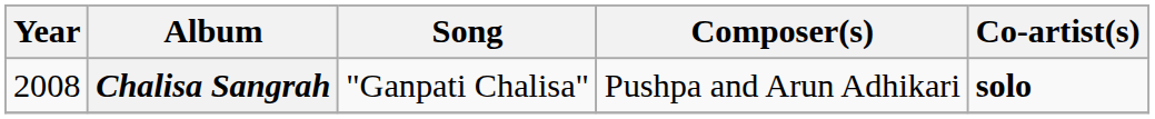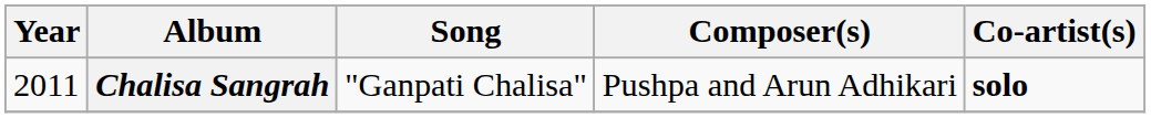 <table class="wikitable">
 <tr>
 <th>Year</th>
 <th>Album</th>
 <th>Song</th>
 <th>Composer(s)</th>
 <th>Co-artist(s)</th>
 </tr>
 <tr>
-<td>2008</td>
+<td>2011</td>
 <th><em>Chalisa Sangrah</em></th>
 <td>"Ganpati Chalisa"</td>
 <td>Pushpa and Arun Adhikari</td>
 <td><strong>solo</strong></td>
 </tr>
 <tr>
 </tr>
 </table>
